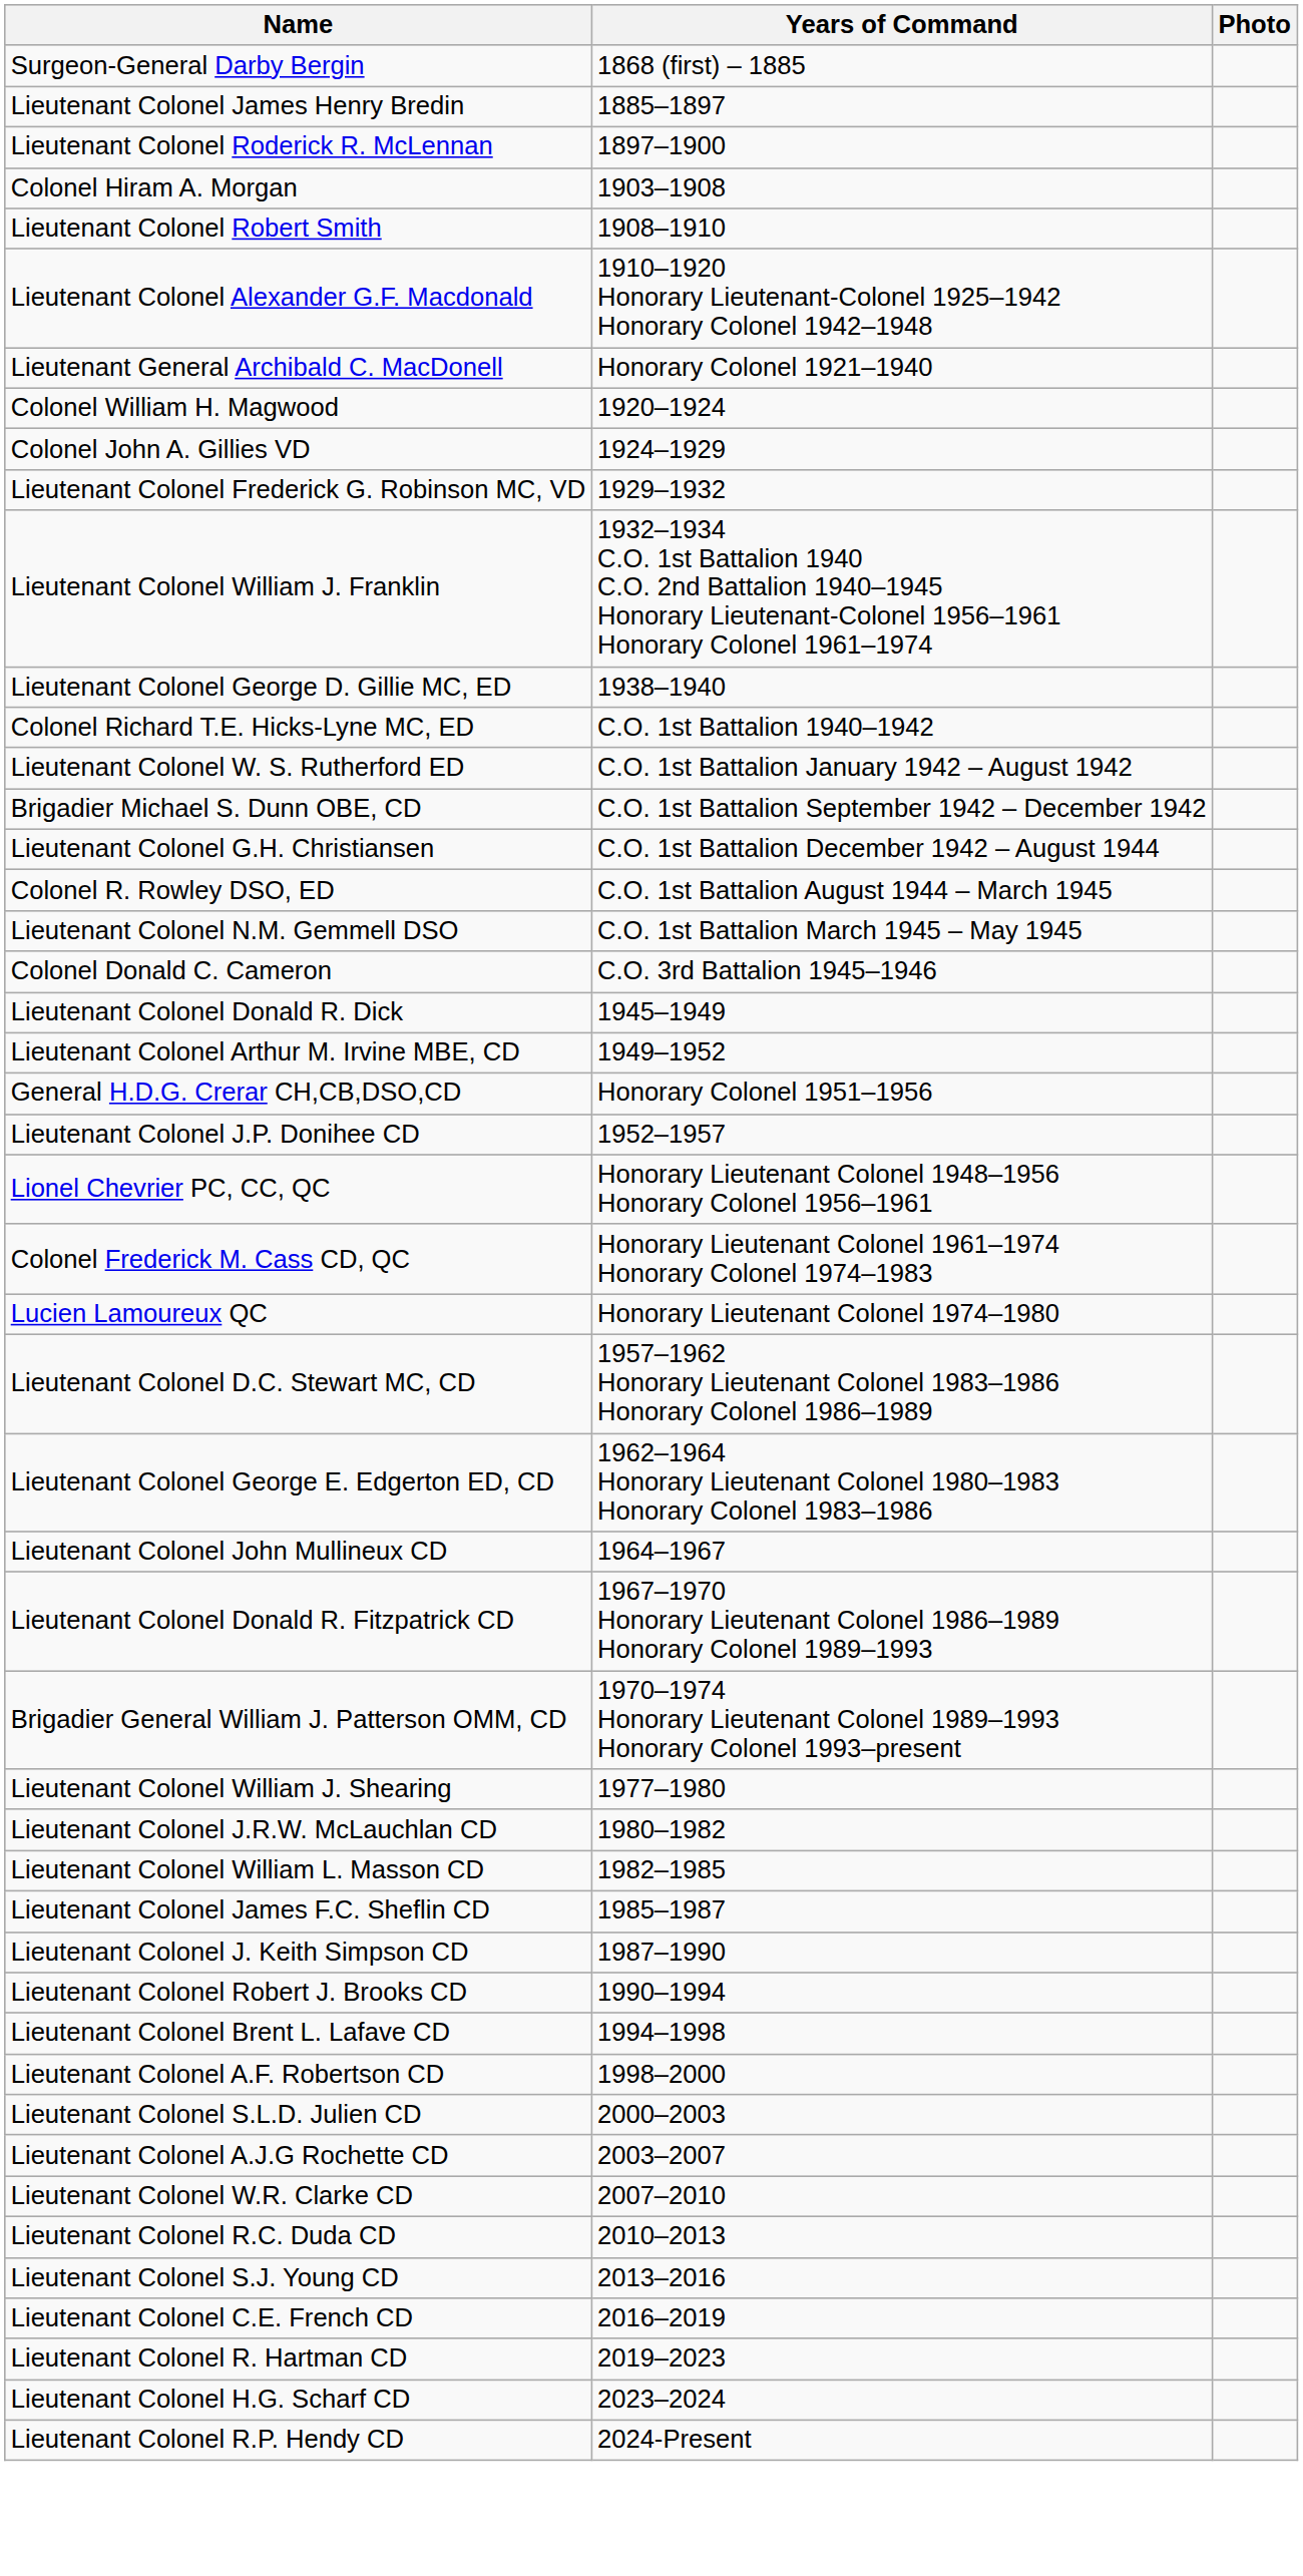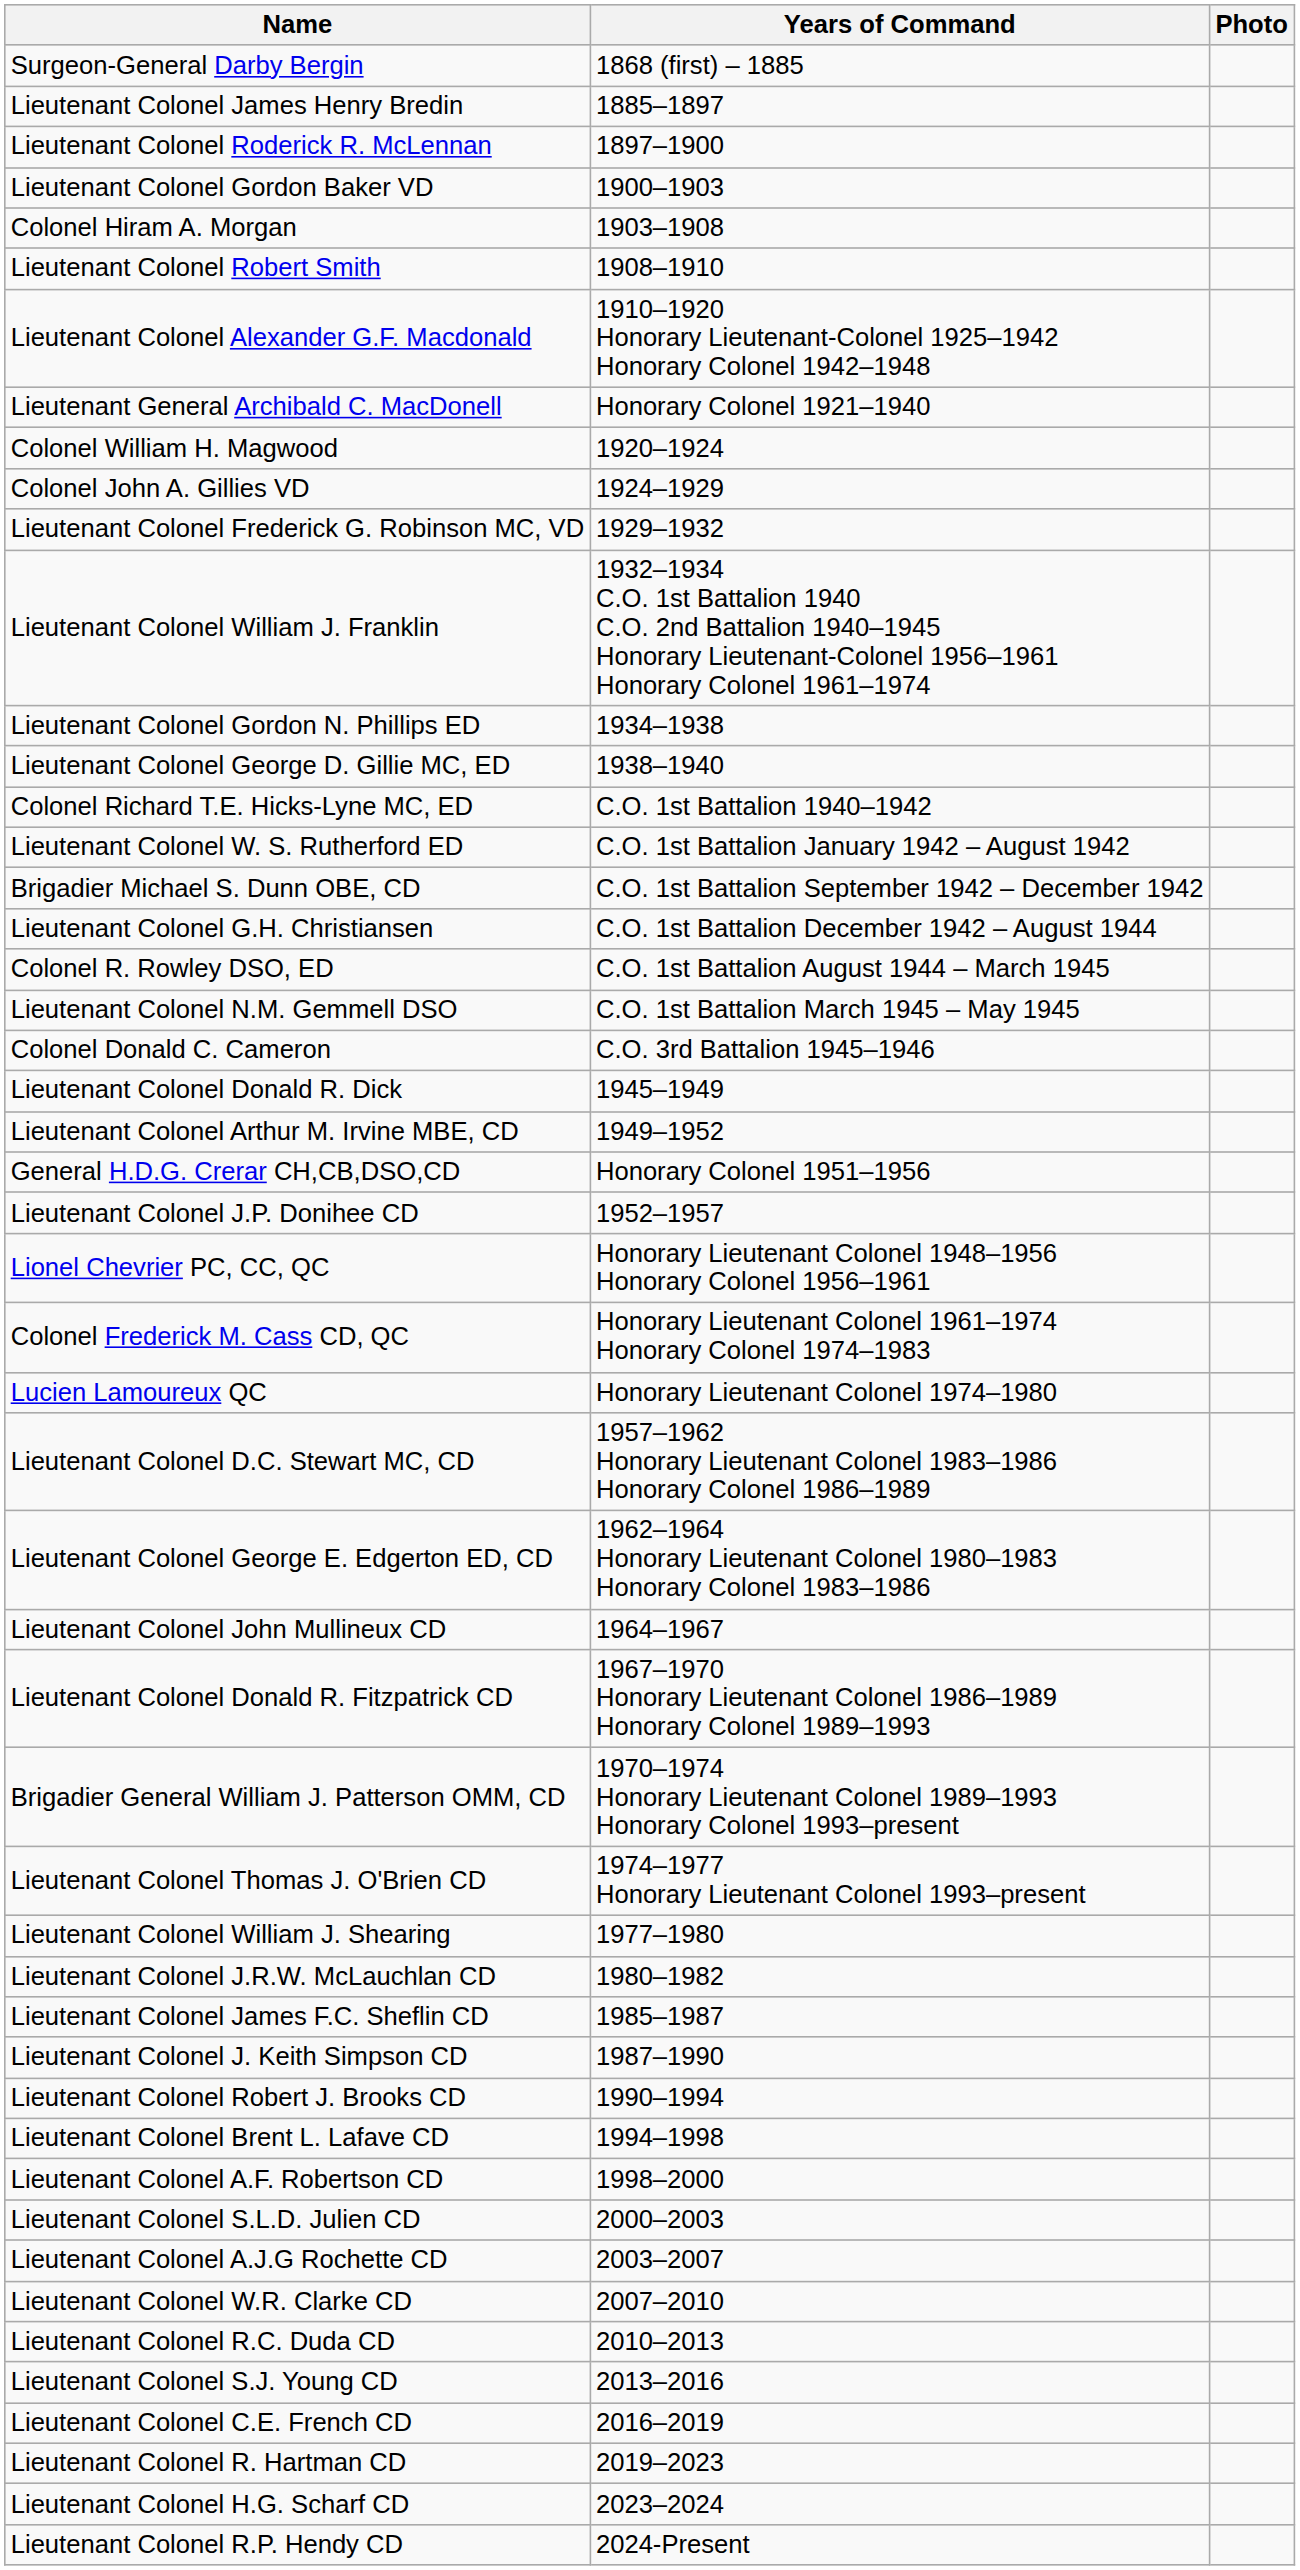 <table class="wikitable">
 <tr>
 <th>Name</th>
 <th>Years of Command</th>
 <th>Photo</th>
 </tr>
 <tr>
 <td>Surgeon-General <a href='#'>Darby Bergin</a></td>
 <td>1868 (first) – 1885</td>
 <td></td>
 </tr>
 <tr>
 <td>Lieutenant Colonel James Henry Bredin</td>
 <td>1885–1897</td>
 <td></td>
 </tr>
 <tr>
 <td>Lieutenant Colonel <a href='#'>Roderick R. McLennan</a></td>
 <td>1897–1900</td>
+<td></td>
+</tr>
+<tr>
+<td>Lieutenant Colonel Gordon Baker VD</td>
+<td>1900–1903</td>
 <td></td>
 </tr>
 <tr>
 <td>Colonel Hiram A. Morgan</td>
 <td>1903–1908</td>
 <td></td>
 </tr>
 <tr>
 <td>Lieutenant Colonel <a href='#'>Robert Smith</a></td>
 <td>1908–1910</td>
 <td></td>
 </tr>
 <tr>
 <td>Lieutenant Colonel <a href='#'>Alexander G.F. Macdonald</a></td>
 <td>1910–1920<br>Honorary Lieutenant-Colonel 1925–1942<br>Honorary Colonel 1942–1948</td>
 <td></td>
 </tr>
 <tr>
 <td>Lieutenant General <a href='#'>Archibald C. MacDonell</a></td>
 <td>Honorary Colonel 1921–1940</td>
 <td></td>
 </tr>
 <tr>
 <td>Colonel William H. Magwood</td>
 <td>1920–1924</td>
 <td></td>
 </tr>
 <tr>
 <td>Colonel John A. Gillies VD</td>
 <td>1924–1929</td>
 <td></td>
 </tr>
 <tr>
 <td>Lieutenant Colonel Frederick G. Robinson MC, VD</td>
 <td>1929–1932</td>
 <td></td>
 </tr>
 <tr>
 <td>Lieutenant Colonel William J. Franklin</td>
 <td>1932–1934<br>C.O. 1st Battalion 1940<br>C.O. 2nd Battalion 1940–1945<br>Honorary Lieutenant-Colonel 1956–1961<br>Honorary Colonel 1961–1974</td>
+<td></td>
+</tr>
+<tr>
+<td>Lieutenant Colonel Gordon N. Phillips ED</td>
+<td>1934–1938</td>
 <td></td>
 </tr>
 <tr>
 <td>Lieutenant Colonel George D. Gillie MC, ED</td>
 <td>1938–1940</td>
 <td></td>
 </tr>
 <tr>
 <td>Colonel Richard T.E. Hicks-Lyne MC, ED</td>
 <td>C.O. 1st Battalion 1940–1942</td>
 <td></td>
 </tr>
 <tr>
 <td>Lieutenant Colonel W. S. Rutherford ED</td>
 <td>C.O. 1st Battalion January 1942 – August 1942</td>
 <td></td>
 </tr>
 <tr>
 <td>Brigadier Michael S. Dunn OBE, CD</td>
 <td>C.O. 1st Battalion September 1942 – December 1942</td>
 <td></td>
 </tr>
 <tr>
 <td>Lieutenant Colonel G.H. Christiansen</td>
 <td>C.O. 1st Battalion December 1942 – August 1944</td>
 <td></td>
 </tr>
 <tr>
 <td>Colonel R. Rowley DSO, ED</td>
 <td>C.O. 1st Battalion August 1944 – March 1945</td>
 <td></td>
 </tr>
 <tr>
 <td>Lieutenant Colonel N.M. Gemmell DSO</td>
 <td>C.O. 1st Battalion March 1945 – May 1945</td>
 <td></td>
 </tr>
 <tr>
 <td>Colonel Donald C. Cameron</td>
 <td>C.O. 3rd Battalion 1945–1946</td>
 <td></td>
 </tr>
 <tr>
 <td>Lieutenant Colonel Donald R. Dick</td>
 <td>1945–1949</td>
 <td></td>
 </tr>
 <tr>
 <td>Lieutenant Colonel Arthur M. Irvine MBE, CD</td>
 <td>1949–1952</td>
 <td></td>
 </tr>
 <tr>
 <td>General <a href='#'>H.D.G. Crerar</a> CH,CB,DSO,CD</td>
 <td>Honorary Colonel 1951–1956</td>
 <td></td>
 </tr>
 <tr>
 <td>Lieutenant Colonel J.P. Donihee CD</td>
 <td>1952–1957</td>
 <td></td>
 </tr>
 <tr>
 <td><a href='#'>Lionel Chevrier</a> PC, CC, QC</td>
 <td>Honorary Lieutenant Colonel 1948–1956<br>Honorary Colonel 1956–1961</td>
 <td></td>
 </tr>
 <tr>
 <td>Colonel <a href='#'>Frederick M. Cass</a> CD, QC</td>
 <td>Honorary Lieutenant Colonel 1961–1974<br>Honorary Colonel 1974–1983</td>
 <td></td>
 </tr>
 <tr>
 <td><a href='#'>Lucien Lamoureux</a> QC</td>
 <td>Honorary Lieutenant Colonel 1974–1980</td>
 <td></td>
 </tr>
 <tr>
 <td>Lieutenant Colonel D.C. Stewart MC, CD</td>
 <td>1957–1962<br>Honorary Lieutenant Colonel 1983–1986<br>Honorary Colonel 1986–1989</td>
 <td></td>
 </tr>
 <tr>
 <td>Lieutenant Colonel George E. Edgerton ED, CD</td>
 <td>1962–1964<br>Honorary Lieutenant Colonel 1980–1983<br>Honorary Colonel 1983–1986</td>
 <td></td>
 </tr>
 <tr>
 <td>Lieutenant Colonel John Mullineux CD</td>
 <td>1964–1967</td>
 <td></td>
 </tr>
 <tr>
 <td>Lieutenant Colonel Donald R. Fitzpatrick CD</td>
 <td>1967–1970<br>Honorary Lieutenant Colonel 1986–1989<br>Honorary Colonel 1989–1993</td>
 <td></td>
 </tr>
 <tr>
 <td>Brigadier General William J. Patterson OMM, CD</td>
 <td>1970–1974<br>Honorary Lieutenant Colonel 1989–1993<br>Honorary Colonel 1993–present</td>
 <td></td>
 </tr>
 <tr>
+<td>Lieutenant Colonel Thomas J. O'Brien CD</td>
+<td>1974–1977<br>Honorary Lieutenant Colonel 1993–present</td>
+<td></td>
+</tr>
+<tr>
 <td>Lieutenant Colonel William J. Shearing</td>
 <td>1977–1980</td>
 <td></td>
 </tr>
 <tr>
 <td>Lieutenant Colonel J.R.W. McLauchlan CD</td>
 <td>1980–1982</td>
-<td></td>
-</tr>
-<tr>
-<td>Lieutenant Colonel William L. Masson CD</td>
-<td>1982–1985</td>
 <td></td>
 </tr>
 <tr>
 <td>Lieutenant Colonel James F.C. Sheflin CD</td>
 <td>1985–1987</td>
 <td></td>
 </tr>
 <tr>
 <td>Lieutenant Colonel J. Keith Simpson CD</td>
 <td>1987–1990</td>
 <td></td>
 </tr>
 <tr>
 <td>Lieutenant Colonel Robert J. Brooks CD</td>
 <td>1990–1994</td>
 <td></td>
 </tr>
 <tr>
 <td>Lieutenant Colonel Brent L. Lafave CD</td>
 <td>1994–1998</td>
 <td></td>
 </tr>
 <tr>
 <td>Lieutenant Colonel A.F. Robertson CD</td>
 <td>1998–2000</td>
 <td></td>
 </tr>
 <tr>
 <td>Lieutenant Colonel S.L.D. Julien CD</td>
 <td>2000–2003</td>
 <td></td>
 </tr>
 <tr>
 <td>Lieutenant Colonel A.J.G Rochette CD</td>
 <td>2003–2007</td>
 <td></td>
 </tr>
 <tr>
 <td>Lieutenant Colonel W.R. Clarke CD</td>
 <td>2007–2010</td>
 <td></td>
 </tr>
 <tr>
 <td>Lieutenant Colonel R.C. Duda CD</td>
 <td>2010–2013</td>
 <td></td>
 </tr>
 <tr>
 <td>Lieutenant Colonel S.J. Young CD</td>
 <td>2013–2016</td>
 <td></td>
 </tr>
 <tr>
 <td>Lieutenant Colonel C.E. French CD</td>
 <td>2016–2019</td>
 <td></td>
 </tr>
 <tr>
 <td>Lieutenant Colonel R. Hartman CD</td>
 <td>2019–2023</td>
 <td></td>
 </tr>
 <tr>
 <td>Lieutenant Colonel H.G. Scharf CD</td>
 <td>2023–2024</td>
 <td></td>
 </tr>
 <tr>
 <td>Lieutenant Colonel R.P. Hendy CD</td>
 <td>2024-Present</td>
 <td></td>
 </tr>
 </table>
